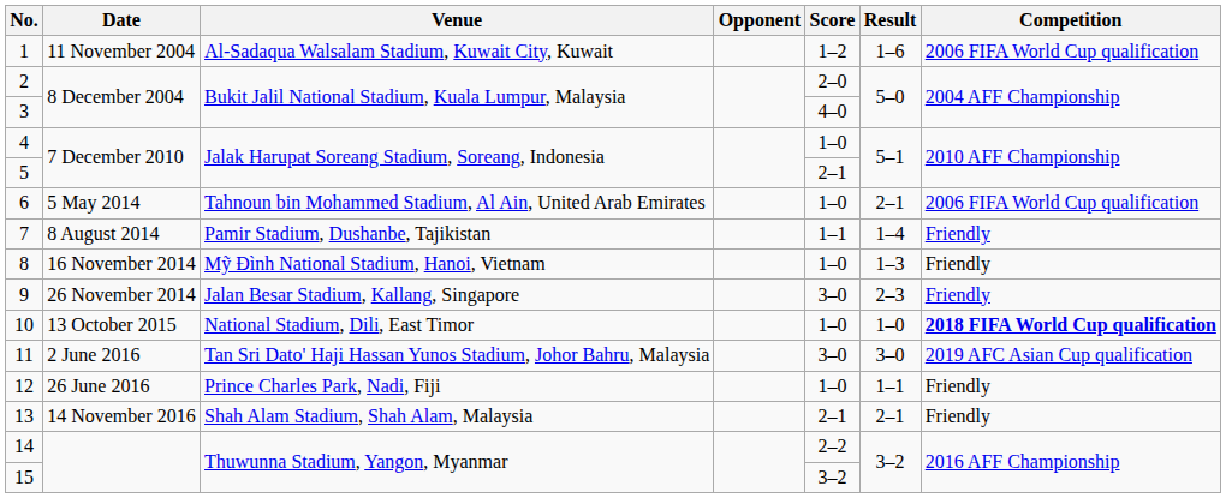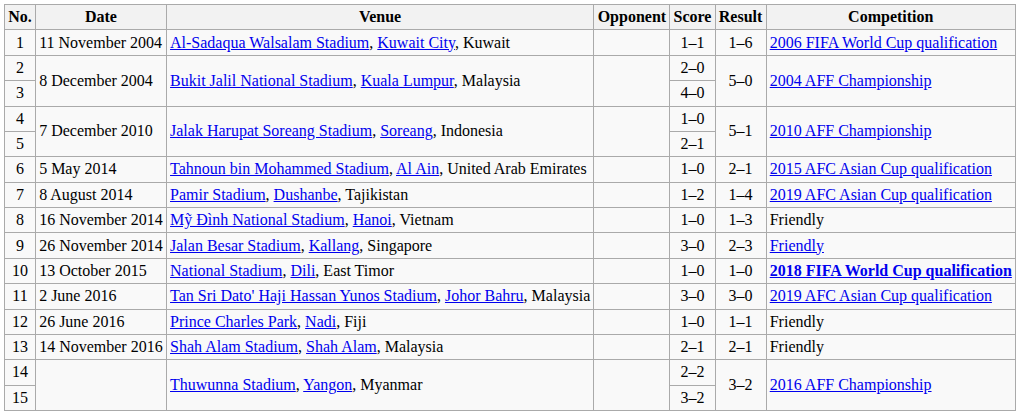 <table class="wikitable sortable">
 <tr>
 <th scope="col">No.</th>
 <th scope="col">Date</th>
 <th scope="col">Venue</th>
 <th scope="col">Opponent</th>
 <th scope="col">Score</th>
 <th scope="col">Result</th>
 <th scope="col">Competition</th>
 </tr>
 <tr>
 <td style="text-align:center">1</td>
 <td>11 November 2004</td>
 <td><a href='#'>Al-Sadaqua Walsalam Stadium</a>, <a href='#'>Kuwait City</a>, Kuwait</td>
 <td></td>
-<td style="text-align:center">1–2</td>
+<td style="text-align:center">1–1</td>
 <td style="text-align:center">1–6</td>
 <td><a href='#'>2006 FIFA World Cup qualification</a></td>
 </tr>
 <tr>
 <td style="text-align:center">2</td>
 <td rowspan="2">8 December 2004</td>
 <td rowspan="2"><a href='#'>Bukit Jalil National Stadium</a>, <a href='#'>Kuala Lumpur</a>, Malaysia</td>
 <td rowspan="2"></td>
 <td style="text-align:center">2–0</td>
 <td rowspan="2" style="text-align:center">5–0</td>
 <td rowspan="2"><a href='#'>2004 AFF Championship</a></td>
 </tr>
 <tr>
 <td style="text-align:center">3</td>
 <td style="text-align:center">4–0</td>
 </tr>
 <tr>
 <td style="text-align:center">4</td>
 <td rowspan="2">7 December 2010</td>
 <td rowspan="2"><a href='#'>Jalak Harupat Soreang Stadium</a>, <a href='#'>Soreang</a>, Indonesia</td>
 <td rowspan="2"></td>
 <td style="text-align:center">1–0</td>
 <td rowspan="2" style="text-align:center">5–1</td>
 <td rowspan="2"><a href='#'>2010 AFF Championship</a></td>
 </tr>
 <tr>
 <td style="text-align:center">5</td>
 <td style="text-align:center">2–1</td>
 </tr>
 <tr>
 <td style="text-align:center">6</td>
 <td>5 May 2014</td>
 <td><a href='#'>Tahnoun bin Mohammed Stadium</a>, <a href='#'>Al Ain</a>, United Arab Emirates</td>
 <td></td>
 <td style="text-align:center">1–0</td>
 <td style="text-align:center">2–1</td>
-<td><a href='#'>2006 FIFA World Cup qualification</a></td>
+<td><a href='#'>2015 AFC Asian Cup qualification</a></td>
 </tr>
 <tr>
 <td style="text-align:center">7</td>
 <td>8 August 2014</td>
 <td><a href='#'>Pamir Stadium</a>, <a href='#'>Dushanbe</a>, Tajikistan</td>
 <td></td>
-<td style="text-align:center">1–1</td>
+<td style="text-align:center">1–2</td>
 <td style="text-align:center">1–4</td>
-<td><a href='#'>Friendly</a></td>
+<td><a href='#'>2019 AFC Asian Cup qualification</a></td>
 </tr>
 <tr>
 <td style="text-align:center">8</td>
 <td>16 November 2014</td>
 <td><a href='#'>Mỹ Đình National Stadium</a>, <a href='#'>Hanoi</a>, Vietnam</td>
 <td></td>
 <td style="text-align:center">1–0</td>
 <td style="text-align:center">1–3</td>
 <td>Friendly</td>
 </tr>
 <tr>
 <td style="text-align:center">9</td>
 <td>26 November 2014</td>
 <td><a href='#'>Jalan Besar Stadium</a>, <a href='#'>Kallang</a>, Singapore</td>
 <td></td>
 <td style="text-align:center">3–0</td>
 <td style="text-align:center">2–3</td>
 <td><a href='#'>Friendly</a></td>
 </tr>
 <tr>
 <td style="text-align:center">10</td>
 <td>13 October 2015</td>
 <td><a href='#'>National Stadium</a>, <a href='#'>Dili</a>, East Timor</td>
 <td></td>
 <td style="text-align:center">1–0</td>
 <td style="text-align:center">1–0</td>
 <td><strong><a href='#'>2018 FIFA World Cup qualification</a></strong></td>
 </tr>
 <tr>
 <td style="text-align:center">11</td>
 <td>2 June 2016</td>
 <td><a href='#'>Tan Sri Dato' Haji Hassan Yunos Stadium</a>, <a href='#'>Johor Bahru</a>, Malaysia</td>
 <td></td>
 <td style="text-align:center">3–0</td>
 <td style="text-align:center">3–0</td>
 <td><a href='#'>2019 AFC Asian Cup qualification</a></td>
 </tr>
 <tr>
 <td style="text-align:center">12</td>
 <td>26 June 2016</td>
 <td><a href='#'>Prince Charles Park</a>, <a href='#'>Nadi</a>, Fiji</td>
 <td></td>
 <td style="text-align:center">1–0</td>
 <td style="text-align:center">1–1</td>
 <td>Friendly</td>
 </tr>
 <tr>
 <td style="text-align:center">13</td>
 <td>14 November 2016</td>
 <td><a href='#'>Shah Alam Stadium</a>, <a href='#'>Shah Alam</a>, Malaysia</td>
 <td></td>
 <td style="text-align:center">2–1</td>
 <td style="text-align:center">2–1</td>
 <td>Friendly</td>
 </tr>
 <tr>
 <td style="text-align:center">14</td>
 <td rowspan="2"></td>
 <td rowspan="2"><a href='#'>Thuwunna Stadium</a>, <a href='#'>Yangon</a>, Myanmar</td>
 <td rowspan="2"></td>
 <td style="text-align:center">2–2</td>
 <td rowspan="2" style="text-align:center">3–2</td>
 <td rowspan="2"><a href='#'>2016 AFF Championship</a></td>
 </tr>
 <tr>
 <td style="text-align:center">15</td>
 <td style="text-align:center">3–2</td>
 </tr>
 </table>
